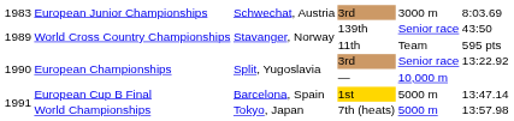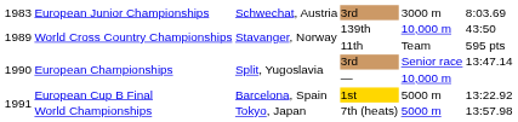 <table>
 <tr>
 <td>1983</td>
 <td><a href='#'>European Junior Championships</a></td>
 <td><a href='#'>Schwechat</a>, Austria</td>
 <td bgcolor=cc9966>3rd</td>
 <td>3000 m</td>
 <td>8:03.69</td>
 </tr>
 <tr>
 <td rowspan=2>1989</td>
 <td rowspan=2><a href='#'>World Cross Country Championships</a></td>
 <td rowspan=2><a href='#'>Stavanger</a>, Norway</td>
 <td>139th</td>
-<td><a href='#'>Senior race</a></td>
+<td><a href='#'>10,000 m</a></td>
 <td>43:50</td>
 </tr>
 <tr>
 <td>11th</td>
 <td>Team</td>
 <td>595 pts</td>
 </tr>
 <tr>
 <td rowspan=2>1990</td>
 <td rowspan=2><a href='#'>European Championships</a></td>
 <td rowspan=2><a href='#'>Split</a>, Yugoslavia</td>
 <td bgcolor=cc9966>3rd</td>
 <td><a href='#'>Senior race</a></td>
-<td>13:22.92</td>
+<td>13:47.14</td>
 </tr>
 <tr>
 <td>—</td>
 <td><a href='#'>10,000 m</a></td>
 <td></td>
 </tr>
 <tr>
 <td rowspan=2>1991</td>
 <td><a href='#'>European Cup B Final</a></td>
 <td><a href='#'>Barcelona</a>, Spain</td>
 <td bgcolor=gold>1st</td>
 <td>5000 m</td>
-<td>13:47.14</td>
+<td>13:22.92</td>
 </tr>
 <tr>
 <td><a href='#'>World Championships</a></td>
 <td><a href='#'>Tokyo</a>, Japan</td>
 <td>7th (heats)</td>
 <td><a href='#'>5000 m</a></td>
 <td>13:57.98</td>
 </tr>
 </table>
